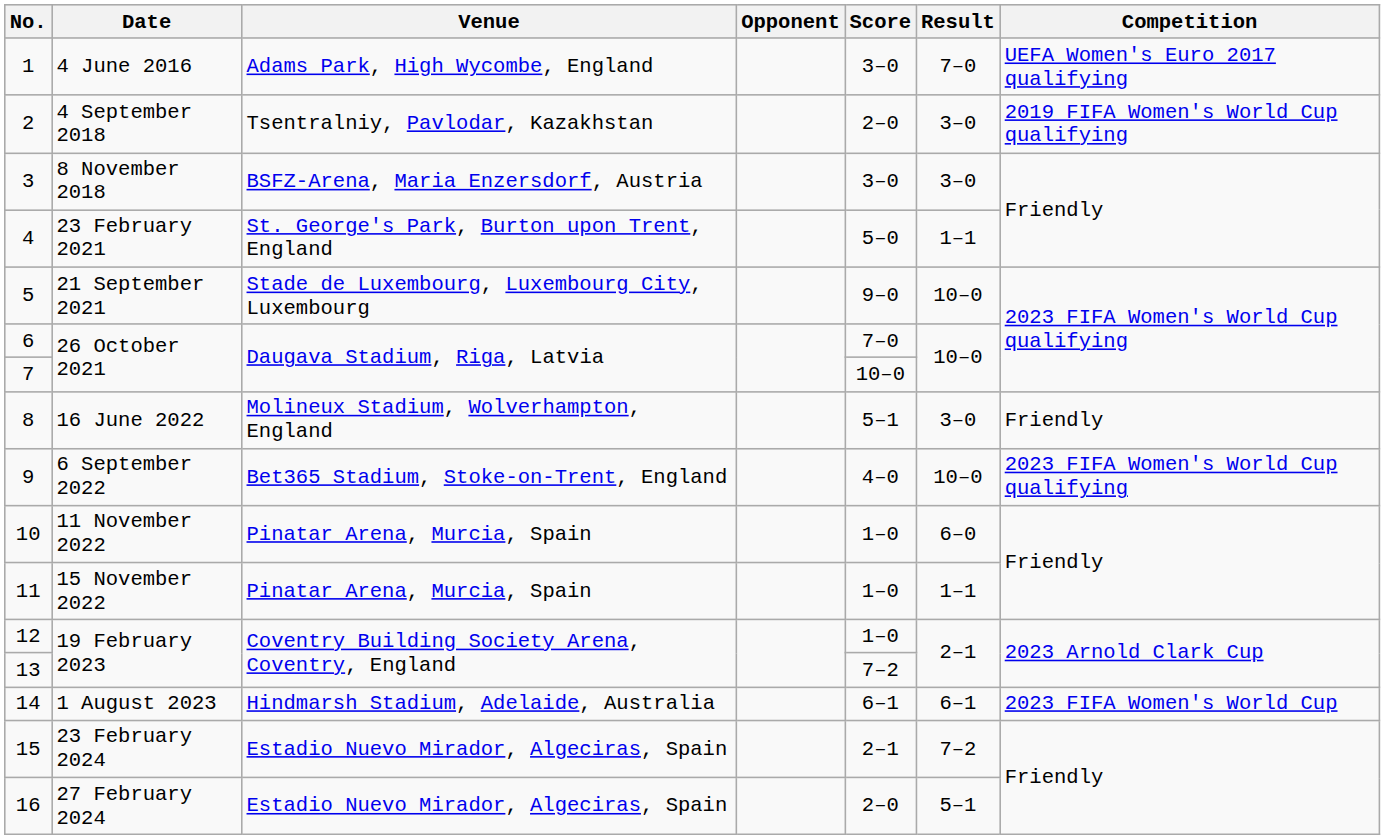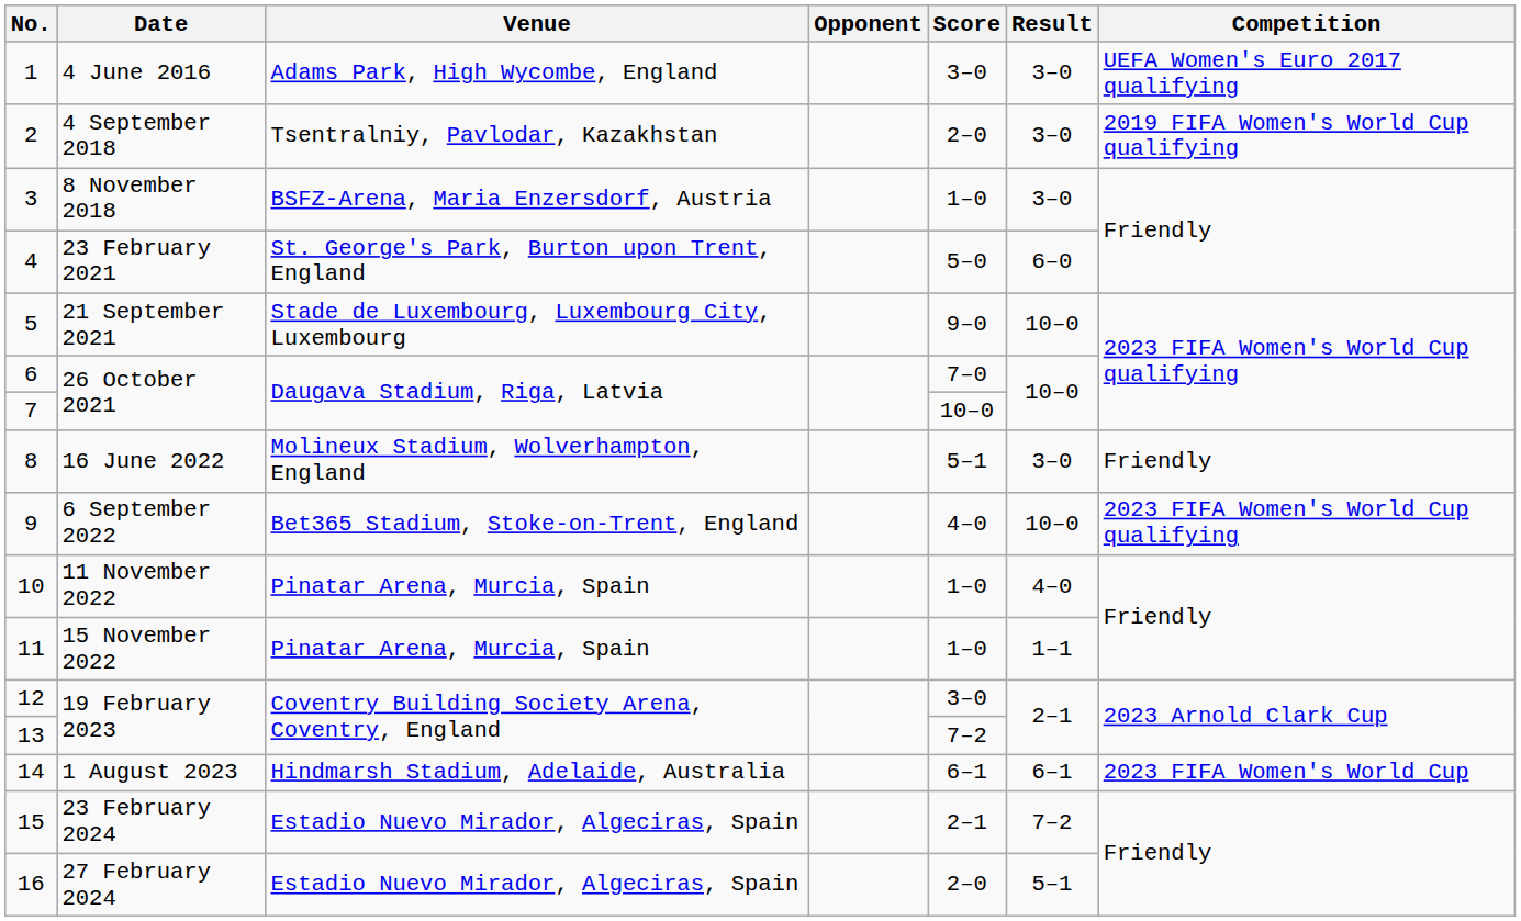 <table class="wikitable sortable">
 <tr>
 <th scope="col">No.</th>
 <th scope="col">Date</th>
 <th scope="col">Venue</th>
 <th scope="col">Opponent</th>
 <th scope="col">Score</th>
 <th scope="col">Result</th>
 <th scope="col">Competition</th>
 </tr>
 <tr>
 <td align="center">1</td>
 <td>4 June 2016</td>
 <td><a href='#'>Adams Park</a>, <a href='#'>High Wycombe</a>, England</td>
 <td></td>
 <td align="center">3–0</td>
-<td align="center">7–0</td>
+<td align="center">3–0</td>
 <td><a href='#'>UEFA Women's Euro 2017 qualifying</a></td>
 </tr>
 <tr>
 <td align="center">2</td>
 <td>4 September 2018</td>
 <td>Tsentralniy, <a href='#'>Pavlodar</a>, Kazakhstan</td>
 <td></td>
 <td align="center">2–0</td>
 <td align="center">3–0</td>
 <td><a href='#'>2019 FIFA Women's World Cup qualifying</a></td>
 </tr>
 <tr>
 <td align="center">3</td>
 <td>8 November 2018</td>
 <td><a href='#'>BSFZ-Arena</a>, <a href='#'>Maria Enzersdorf</a>, Austria</td>
 <td></td>
-<td align="center">3–0</td>
+<td align="center">1–0</td>
 <td align="center">3–0</td>
 <td rowspan="2">Friendly</td>
 </tr>
 <tr>
 <td align="center">4</td>
 <td>23 February 2021</td>
 <td><a href='#'>St. George's Park</a>, <a href='#'>Burton upon Trent</a>, England</td>
 <td></td>
 <td align="center">5–0</td>
-<td align="center">1–1</td>
+<td align="center">6–0</td>
 </tr>
 <tr>
 <td align="center">5</td>
 <td>21 September 2021</td>
 <td><a href='#'>Stade de Luxembourg</a>, <a href='#'>Luxembourg City</a>, Luxembourg</td>
 <td></td>
 <td align="center">9–0</td>
 <td align="center">10–0</td>
 <td rowspan="3"><a href='#'>2023 FIFA Women's World Cup qualifying</a></td>
 </tr>
 <tr>
 <td align="center">6</td>
 <td rowspan="2">26 October 2021</td>
 <td rowspan="2"><a href='#'>Daugava Stadium</a>, <a href='#'>Riga</a>, Latvia</td>
 <td rowspan="2"></td>
 <td align="center">7–0</td>
 <td rowspan="2" style="text-align:center">10–0</td>
 </tr>
 <tr>
 <td align="center">7</td>
 <td align="center">10–0</td>
 </tr>
 <tr>
 <td align="center">8</td>
 <td>16 June 2022</td>
 <td><a href='#'>Molineux Stadium</a>, <a href='#'>Wolverhampton</a>, England</td>
 <td></td>
 <td align="center">5–1</td>
 <td align="center">3–0</td>
 <td>Friendly</td>
 </tr>
 <tr>
 <td align="center">9</td>
 <td>6 September 2022</td>
 <td><a href='#'>Bet365 Stadium</a>, <a href='#'>Stoke-on-Trent</a>, England</td>
 <td></td>
 <td align="center">4–0</td>
 <td align="center">10–0</td>
 <td><a href='#'>2023 FIFA Women's World Cup qualifying</a></td>
 </tr>
 <tr>
 <td align="center">10</td>
 <td>11 November 2022</td>
 <td><a href='#'>Pinatar Arena</a>, <a href='#'>Murcia</a>, Spain</td>
 <td></td>
 <td align="center">1–0</td>
-<td align="center">6–0</td>
+<td align="center">4–0</td>
 <td rowspan="2">Friendly</td>
 </tr>
 <tr>
 <td align="center">11</td>
 <td>15 November 2022</td>
 <td><a href='#'>Pinatar Arena</a>, <a href='#'>Murcia</a>, Spain</td>
 <td></td>
 <td align="center">1–0</td>
 <td align="center">1–1</td>
 </tr>
 <tr>
 <td align="center">12</td>
 <td rowspan="2">19 February 2023</td>
 <td rowspan="2"><a href='#'>Coventry Building Society Arena</a>, <a href='#'>Coventry</a>, England</td>
 <td rowspan="2"></td>
-<td align="center">1–0</td>
+<td align="center">3–0</td>
 <td rowspan="2" style="text-align:center">2–1</td>
 <td rowspan="2"><a href='#'>2023 Arnold Clark Cup</a></td>
 </tr>
 <tr>
 <td align="center">13</td>
 <td align="center">7–2</td>
 </tr>
 <tr>
 <td align="center">14</td>
 <td>1 August 2023</td>
 <td><a href='#'>Hindmarsh Stadium</a>, <a href='#'>Adelaide</a>, Australia</td>
 <td></td>
 <td align="center">6–1</td>
 <td align="center">6–1</td>
 <td><a href='#'>2023 FIFA Women's World Cup</a></td>
 </tr>
 <tr>
 <td align="center">15</td>
 <td>23 February 2024</td>
 <td><a href='#'>Estadio Nuevo Mirador</a>, <a href='#'>Algeciras</a>, Spain</td>
 <td></td>
 <td align="center">2–1</td>
 <td align="center">7–2</td>
 <td rowspan="2">Friendly</td>
 </tr>
 <tr>
 <td align="center">16</td>
 <td>27 February 2024</td>
 <td><a href='#'>Estadio Nuevo Mirador</a>, <a href='#'>Algeciras</a>, Spain</td>
 <td></td>
 <td align="center">2–0</td>
 <td align="center">5–1</td>
 </tr>
 </table>
